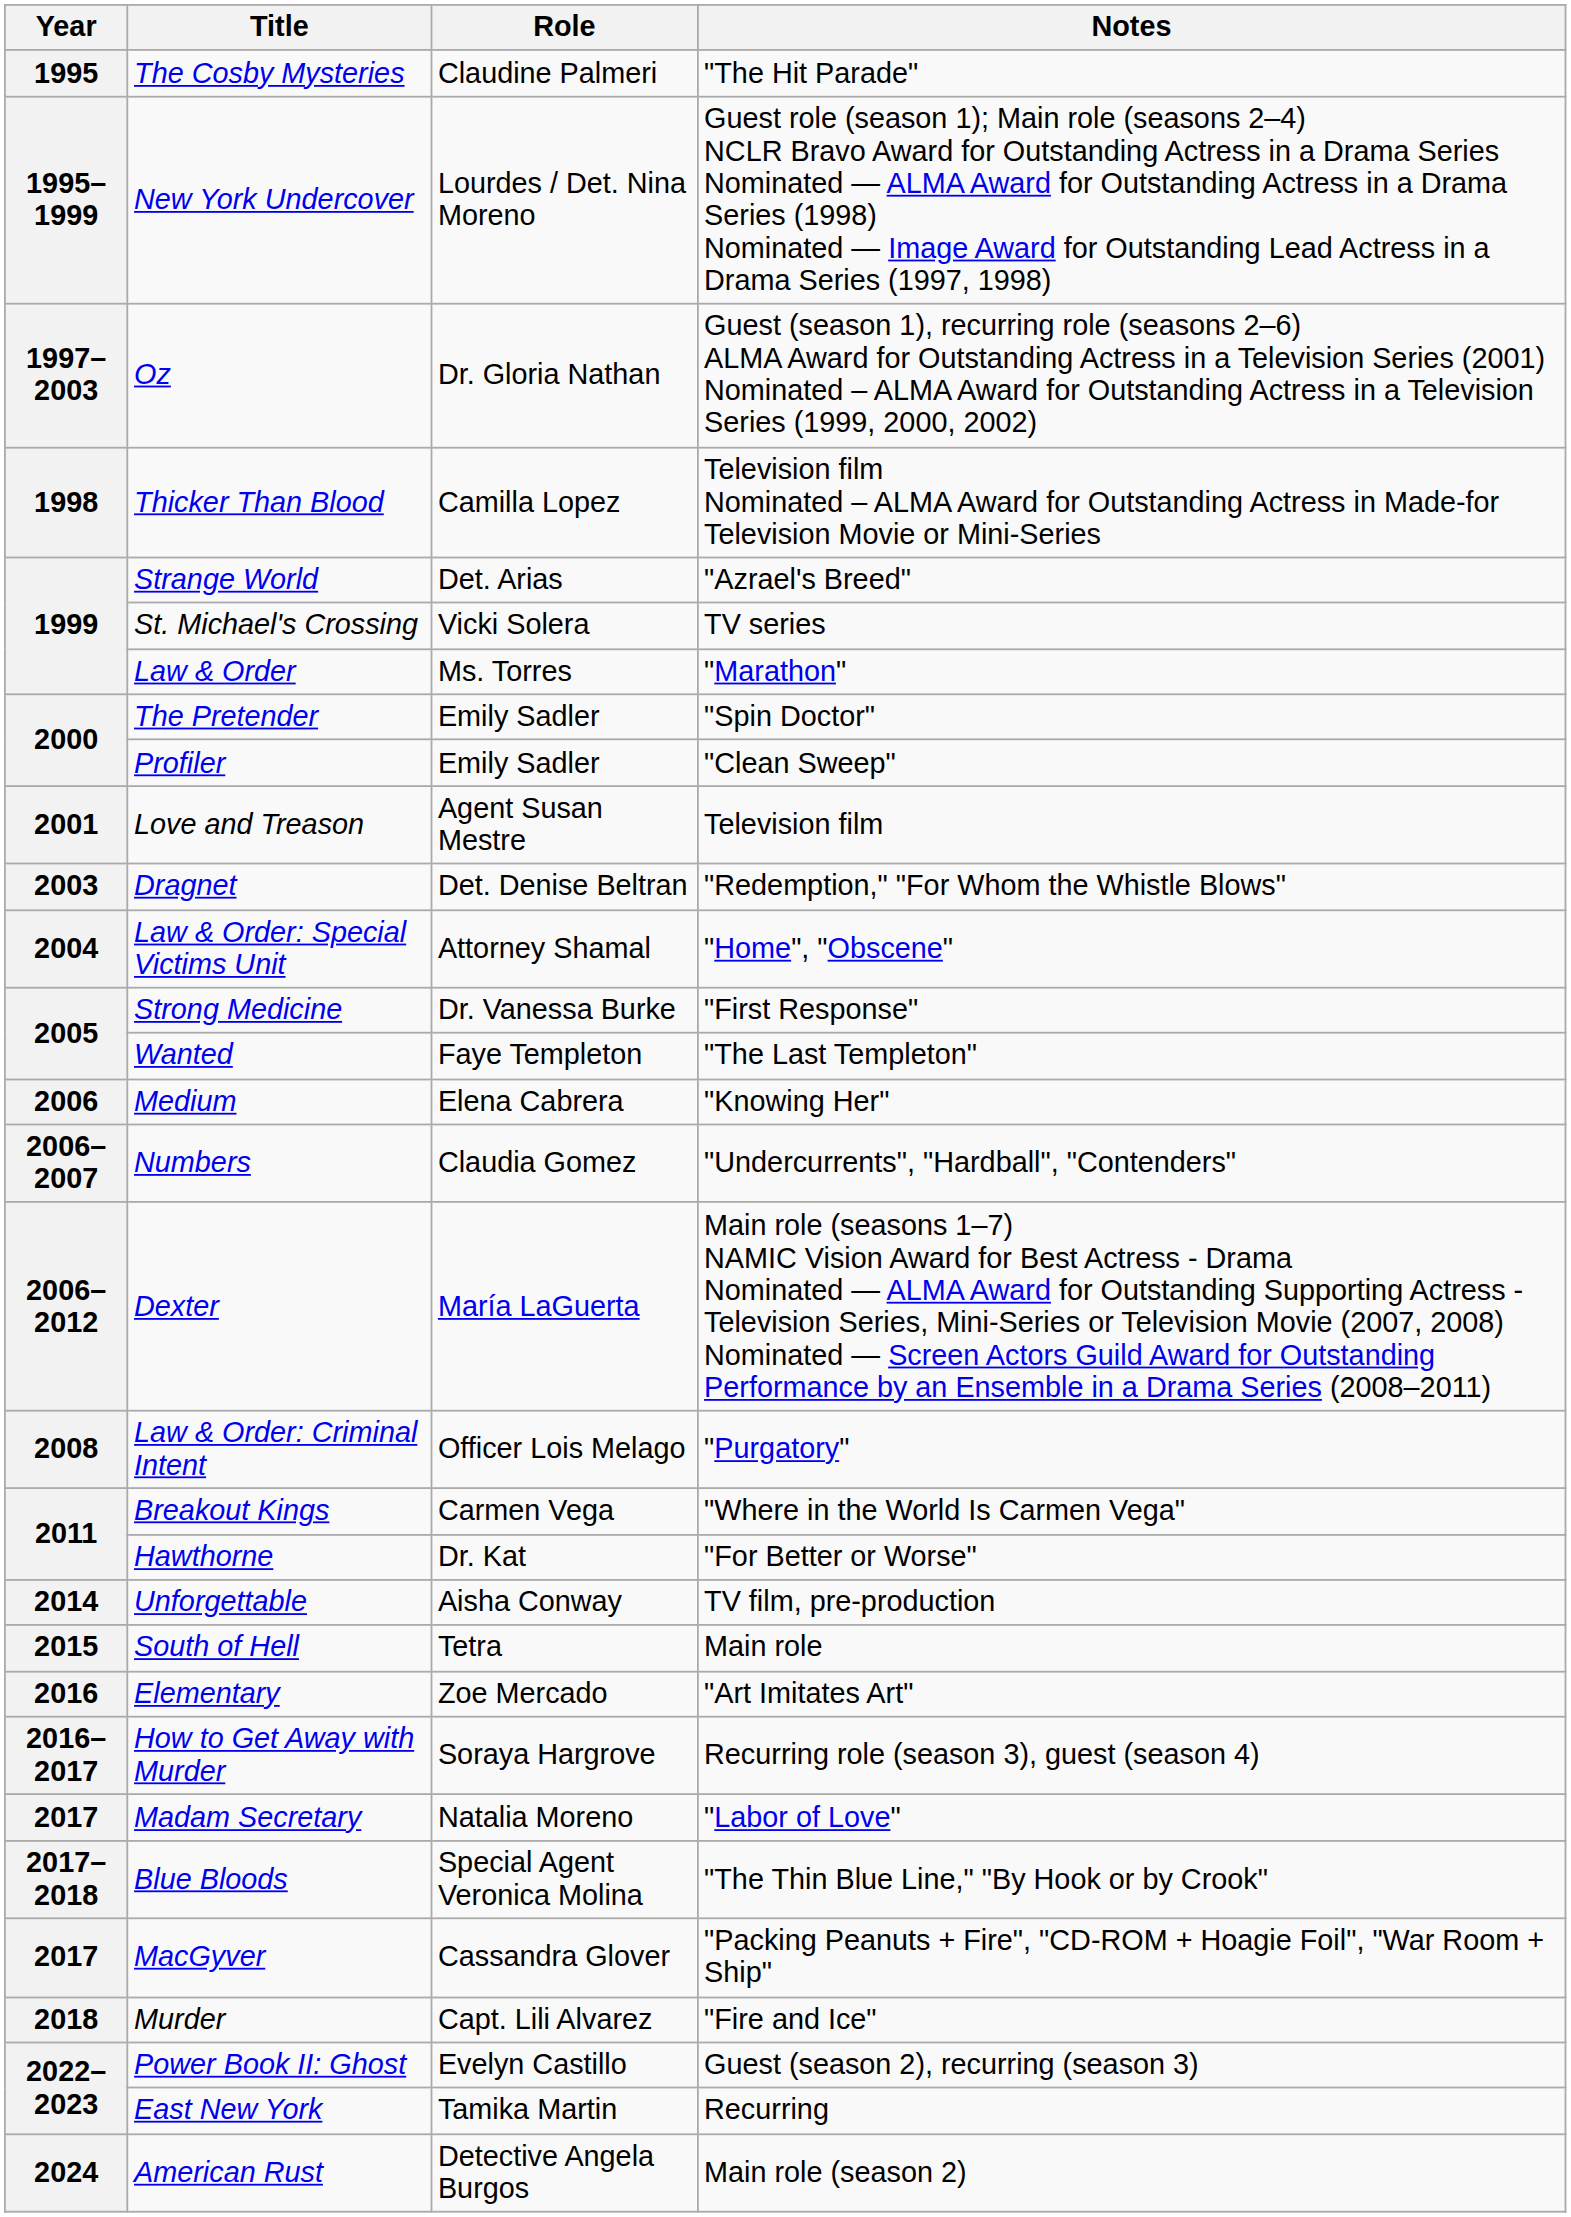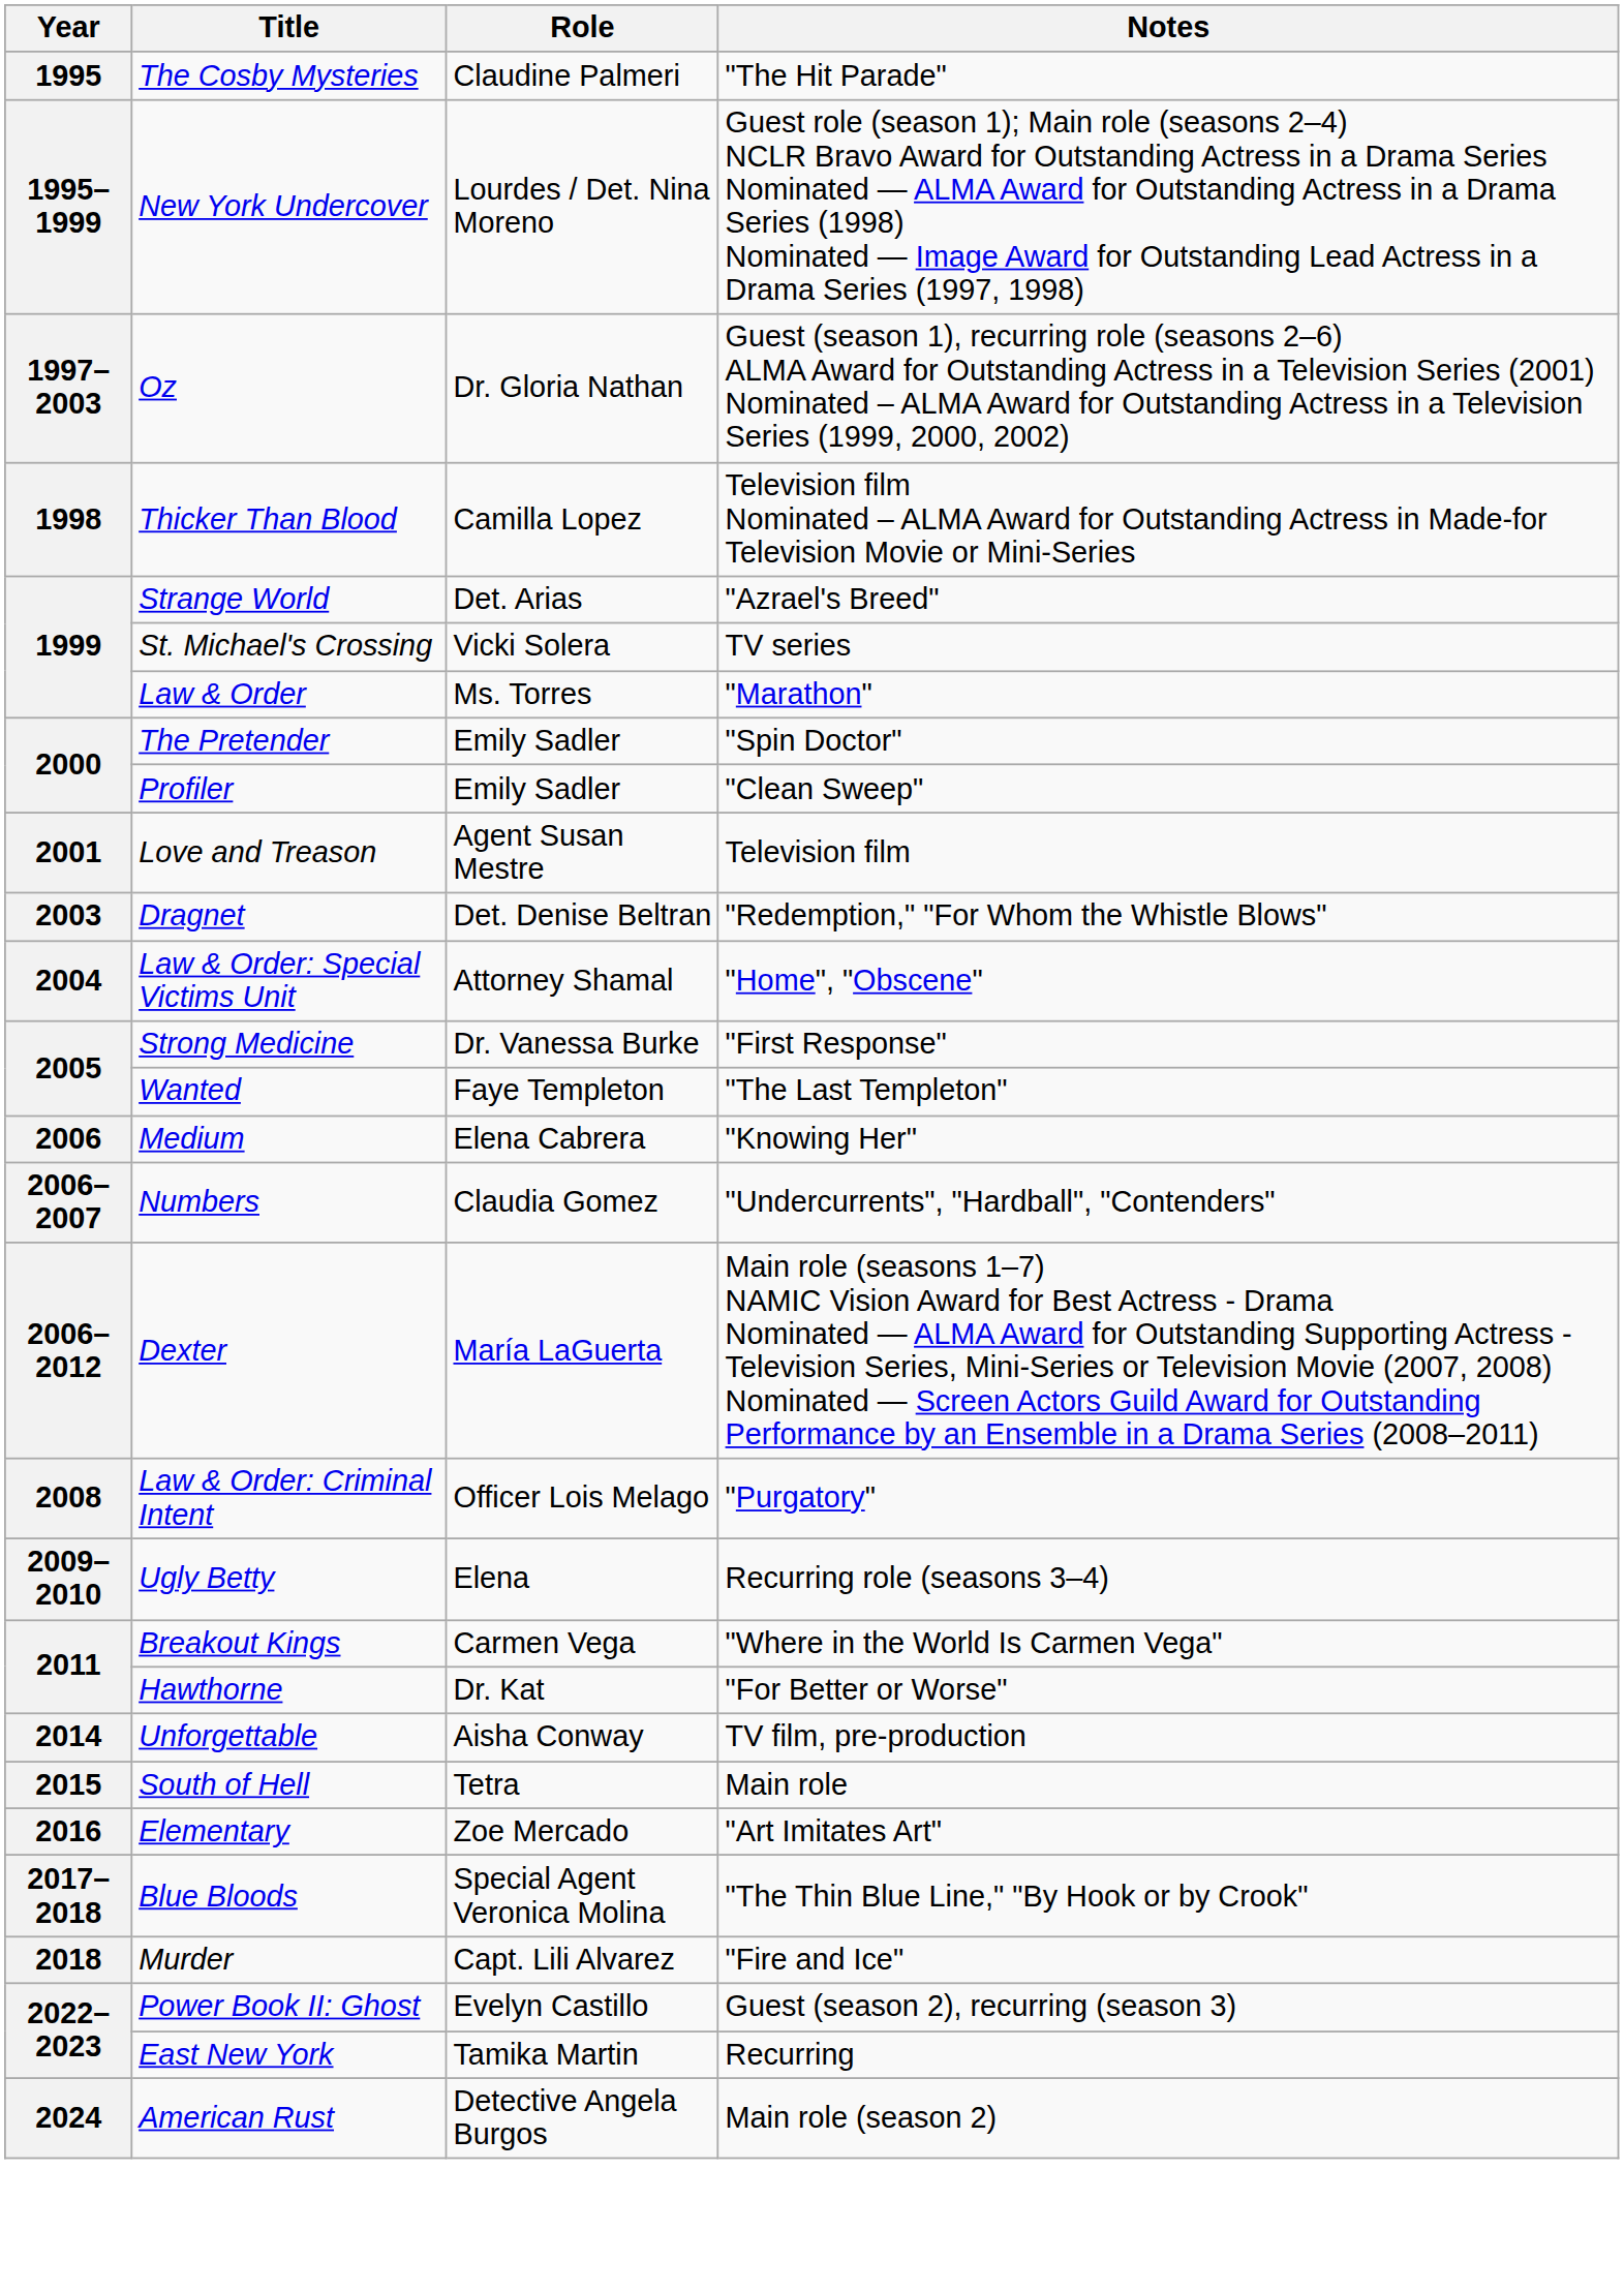 <table class="wikitable plainrowheaders sortable">
 <tr>
 <th scope="row">Year</th>
 <th scope="row">Title</th>
 <th scope="row">Role</th>
 <th scope="row" class="unsortable">Notes</th>
 </tr>
 <tr>
 <th scope="row">1995</th>
 <td><em><a href='#'>The Cosby Mysteries</a></em></td>
 <td>Claudine Palmeri</td>
 <td>"The Hit Parade"</td>
 </tr>
 <tr>
 <th scope="row">1995–1999</th>
 <td><em><a href='#'>New York Undercover</a></em></td>
 <td>Lourdes / Det. Nina Moreno</td>
 <td>Guest role (season 1); Main role (seasons 2–4)<br>NCLR Bravo Award for Outstanding Actress in a Drama Series<br>Nominated — <a href='#'>ALMA Award</a> for Outstanding Actress in a Drama Series (1998)<br>Nominated — <a href='#'>Image Award</a> for Outstanding Lead Actress in a Drama Series (1997, 1998)</td>
 </tr>
 <tr>
 <th scope="row">1997–2003</th>
 <td><em><a href='#'>Oz</a></em></td>
 <td>Dr. Gloria Nathan</td>
 <td>Guest (season 1), recurring role (seasons 2–6)<br>ALMA Award for Outstanding Actress in a Television Series (2001)<br>Nominated – ALMA Award for Outstanding Actress in a Television Series (1999, 2000, 2002)</td>
 </tr>
 <tr>
 <th scope="row">1998</th>
 <td><em><a href='#'>Thicker Than Blood</a></em></td>
 <td>Camilla Lopez</td>
 <td>Television film<br>Nominated – ALMA Award for Outstanding Actress in Made-for Television Movie or Mini-Series</td>
 </tr>
 <tr>
 <th scope="row" rowspan="3">1999</th>
 <td><em><a href='#'>Strange World</a></em></td>
 <td>Det. Arias</td>
 <td>"Azrael's Breed"</td>
 </tr>
 <tr>
 <td><em>St. Michael's Crossing</em></td>
 <td>Vicki Solera</td>
 <td>TV series</td>
 </tr>
 <tr>
 <td><em><a href='#'>Law & Order</a></em></td>
 <td>Ms. Torres</td>
 <td>"<a href='#'>Marathon</a>"</td>
 </tr>
 <tr>
 <th scope="row" rowspan="2">2000</th>
 <td><em><a href='#'>The Pretender</a></em></td>
 <td>Emily Sadler</td>
 <td>"Spin Doctor"</td>
 </tr>
 <tr>
 <td><em><a href='#'>Profiler</a></em></td>
 <td>Emily Sadler</td>
 <td>"Clean Sweep"</td>
 </tr>
 <tr>
 <th scope="row">2001</th>
 <td><em>Love and Treason</em></td>
 <td>Agent Susan Mestre</td>
 <td>Television film</td>
 </tr>
 <tr>
 <th scope="row">2003</th>
 <td><em><a href='#'>Dragnet</a></em></td>
 <td>Det. Denise Beltran</td>
 <td>"Redemption," "For Whom the Whistle Blows"</td>
 </tr>
 <tr>
 <th scope="row">2004</th>
 <td><em><a href='#'>Law & Order: Special Victims Unit</a></em></td>
 <td>Attorney Shamal</td>
 <td>"<a href='#'>Home</a>", "<a href='#'>Obscene</a>"</td>
 </tr>
 <tr>
 <th scope="row" rowspan="2">2005</th>
 <td><em><a href='#'>Strong Medicine</a></em></td>
 <td>Dr. Vanessa Burke</td>
 <td>"First Response"</td>
 </tr>
 <tr>
 <td><em><a href='#'>Wanted</a></em></td>
 <td>Faye Templeton</td>
 <td>"The Last Templeton"</td>
 </tr>
 <tr>
 <th scope="row">2006</th>
 <td><em><a href='#'>Medium</a></em></td>
 <td>Elena Cabrera</td>
 <td>"Knowing Her"</td>
 </tr>
 <tr>
 <th scope="row">2006–2007</th>
 <td><em><a href='#'>Numbers</a></em></td>
 <td>Claudia Gomez</td>
 <td>"Undercurrents", "Hardball", "Contenders"</td>
 </tr>
 <tr>
 <th scope="row">2006–2012</th>
 <td><em><a href='#'>Dexter</a></em></td>
 <td><a href='#'>María LaGuerta</a></td>
 <td>Main role (seasons 1–7)<br>NAMIC Vision Award for Best Actress - Drama<br>Nominated — <a href='#'>ALMA Award</a> for Outstanding Supporting Actress - Television Series, Mini-Series or Television Movie (2007, 2008)<br>Nominated — <a href='#'>Screen Actors Guild Award for Outstanding Performance by an Ensemble in a Drama Series</a> (2008–2011)</td>
 </tr>
 <tr>
 <th scope="row">2008</th>
 <td><em><a href='#'>Law & Order: Criminal Intent</a></em></td>
 <td>Officer Lois Melago</td>
 <td>"<a href='#'>Purgatory</a>"</td>
 </tr>
 <tr>
+<th scope="row">2009–2010</th>
+<td><em><a href='#'>Ugly Betty</a></em></td>
+<td>Elena</td>
+<td>Recurring role (seasons 3–4)</td>
+</tr>
+<tr>
 <th scope="row" rowspan="2">2011</th>
 <td><em><a href='#'>Breakout Kings</a></em></td>
 <td>Carmen Vega</td>
 <td>"Where in the World Is Carmen Vega"</td>
 </tr>
 <tr>
 <td><em><a href='#'>Hawthorne</a></em></td>
 <td>Dr. Kat</td>
 <td>"For Better or Worse"</td>
 </tr>
 <tr>
 <th scope="row">2014</th>
 <td><em><a href='#'>Unforgettable</a></em></td>
 <td>Aisha Conway</td>
 <td>TV film, pre-production</td>
 </tr>
 <tr>
 <th scope="row">2015</th>
 <td><em><a href='#'>South of Hell</a></em></td>
 <td>Tetra</td>
 <td>Main role</td>
 </tr>
 <tr>
 <th scope="row">2016</th>
 <td><em><a href='#'>Elementary</a></em></td>
 <td>Zoe Mercado</td>
 <td>"Art Imitates Art"</td>
 </tr>
 <tr>
-<th scope="row">2016–2017</th>
-<td><em><a href='#'>How to Get Away with Murder</a></em></td>
-<td>Soraya Hargrove</td>
-<td>Recurring role (season 3), guest (season 4)</td>
-</tr>
-<tr>
-<th scope="row">2017</th>
-<td><em><a href='#'>Madam Secretary</a></em></td>
-<td>Natalia Moreno</td>
-<td>"<a href='#'>Labor of Love</a>"</td>
-</tr>
-<tr>
 <th scope="row">2017–2018</th>
 <td><em><a href='#'>Blue Bloods</a></em></td>
 <td>Special Agent Veronica Molina</td>
 <td>"The Thin Blue Line," "By Hook or by Crook"</td>
-</tr>
-<tr>
-<th scope="row">2017</th>
-<td><em><a href='#'>MacGyver</a></em></td>
-<td>Cassandra Glover</td>
-<td>"Packing Peanuts + Fire", "CD-ROM + Hoagie Foil", "War Room + Ship"</td>
 </tr>
 <tr>
 <th scope="row">2018</th>
 <td><em>Murder</em></td>
 <td>Capt. Lili Alvarez</td>
 <td>"Fire and Ice"</td>
 </tr>
 <tr>
 <th scope="row" rowspan="2">2022–2023</th>
 <td><em><a href='#'>Power Book II: Ghost</a></em></td>
 <td>Evelyn Castillo</td>
 <td>Guest (season 2), recurring (season 3)</td>
 </tr>
 <tr>
 <td><em><a href='#'>East New York</a></em></td>
 <td>Tamika Martin</td>
 <td>Recurring</td>
 </tr>
 <tr>
 <th scope="row">2024</th>
 <td><em><a href='#'>American Rust</a></em></td>
 <td>Detective Angela Burgos</td>
 <td>Main role (season 2)</td>
 </tr>
 </table>
